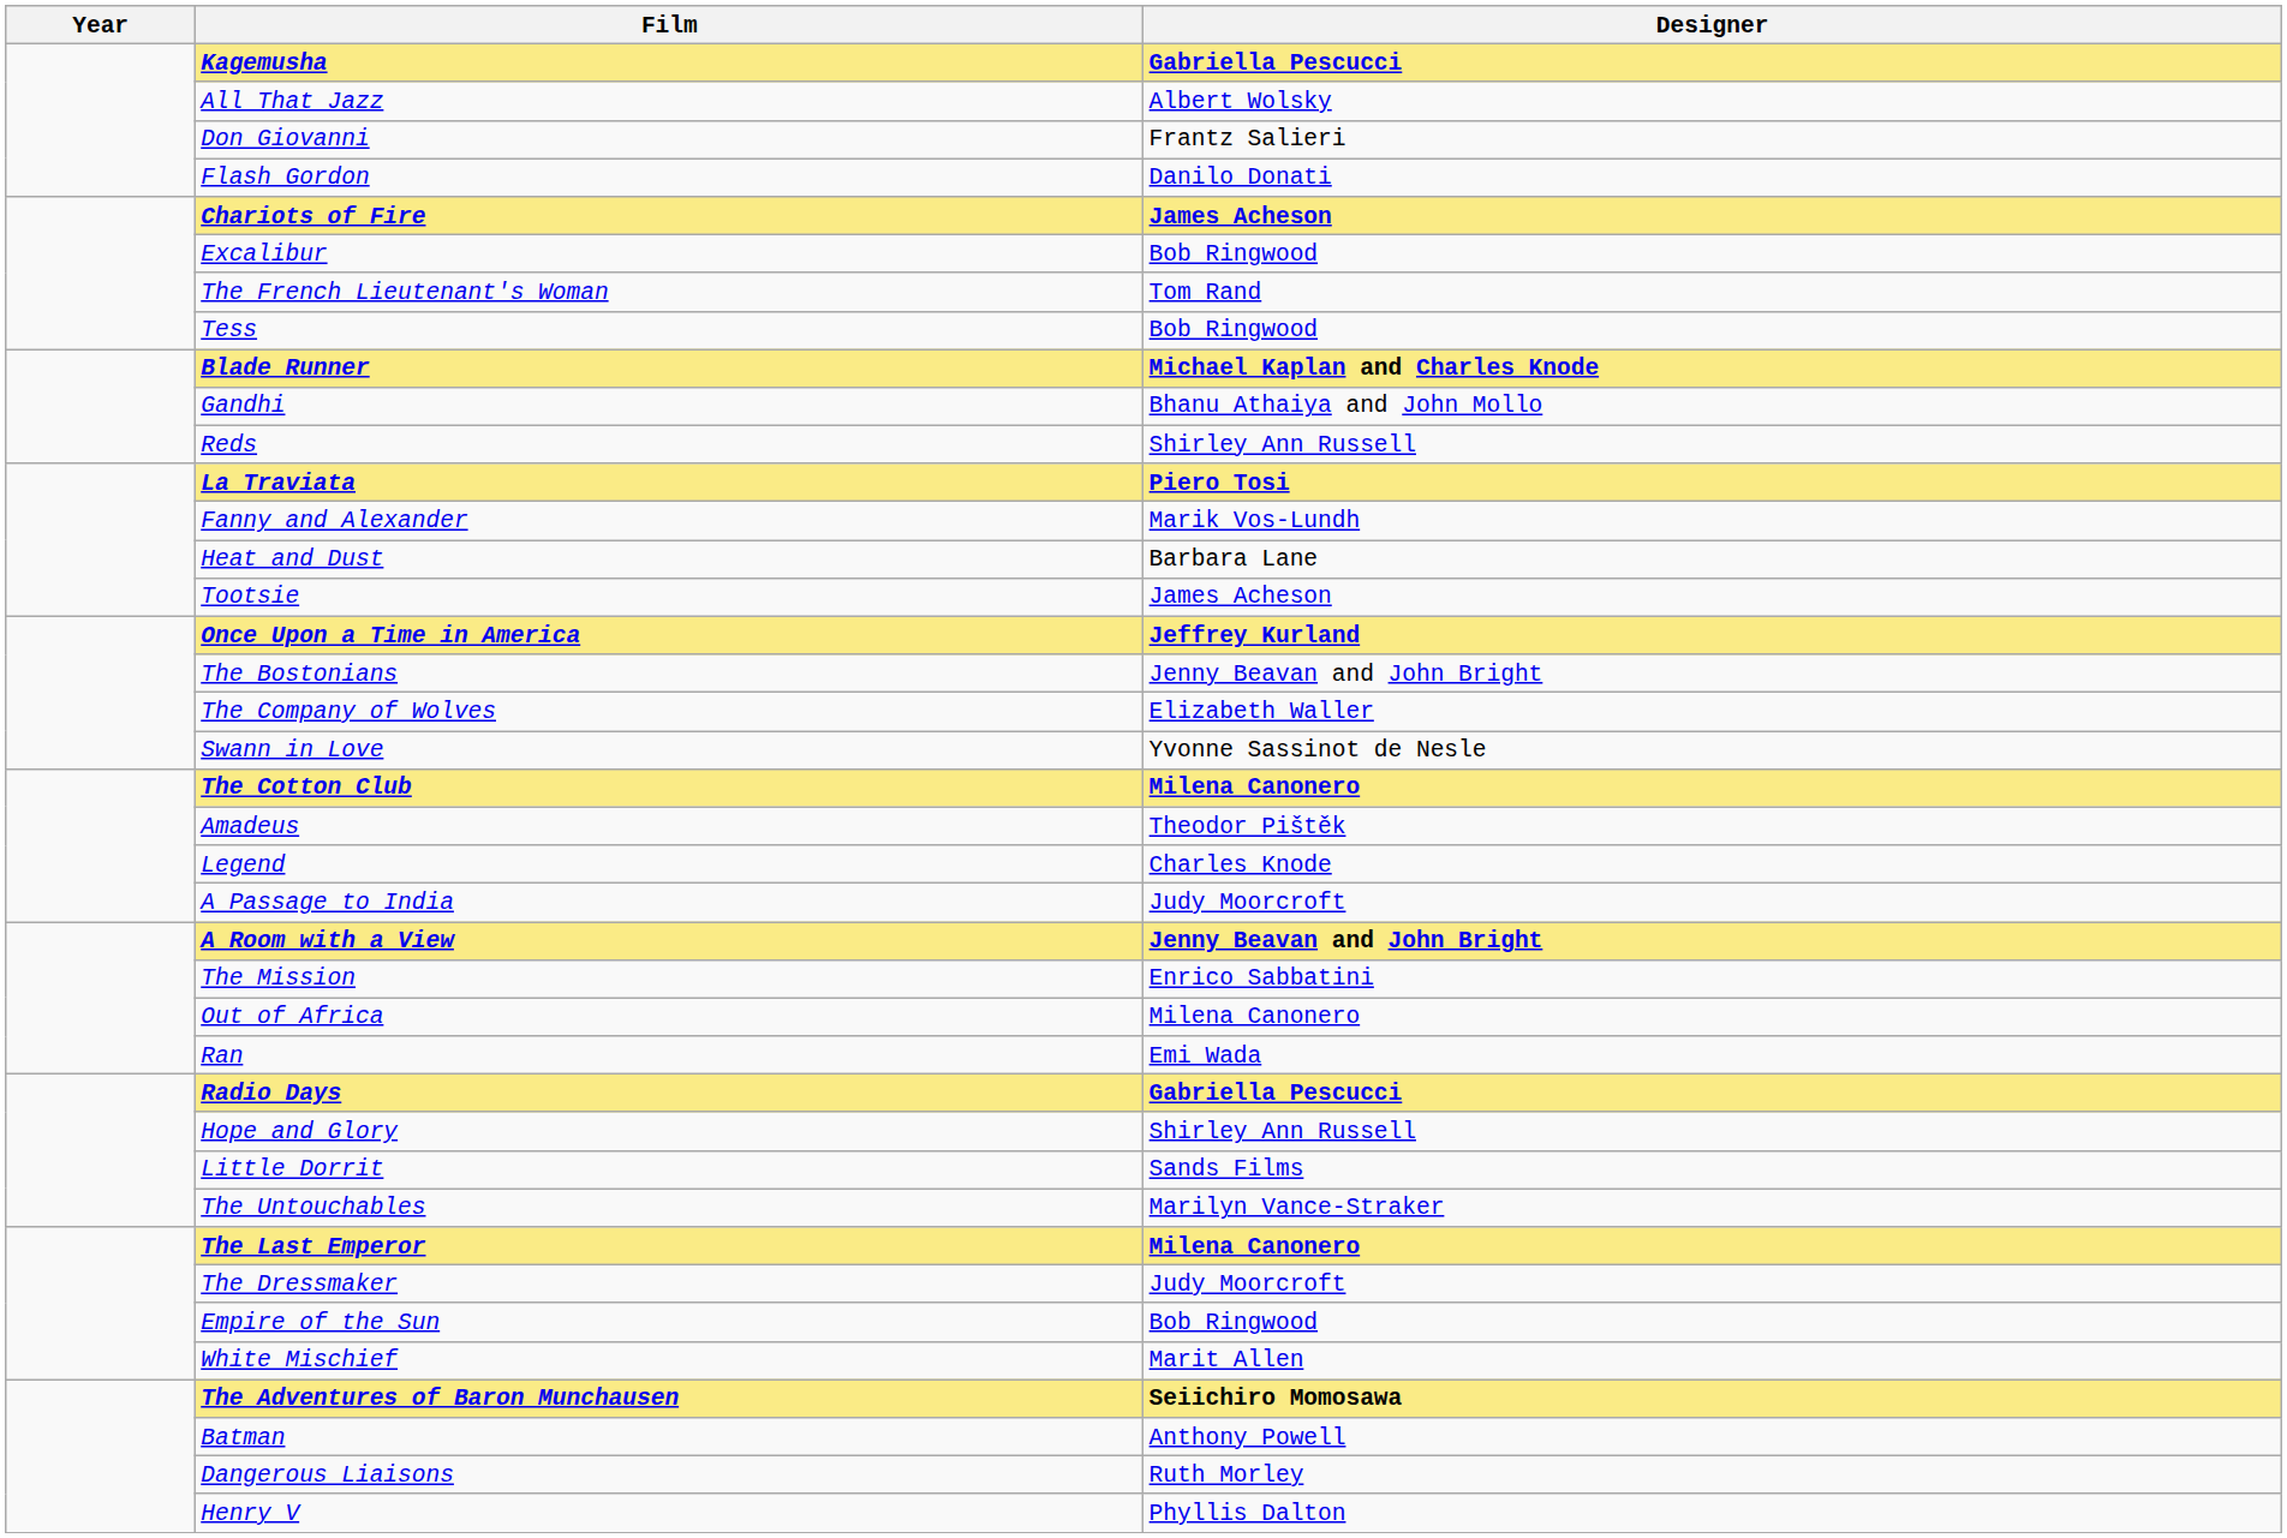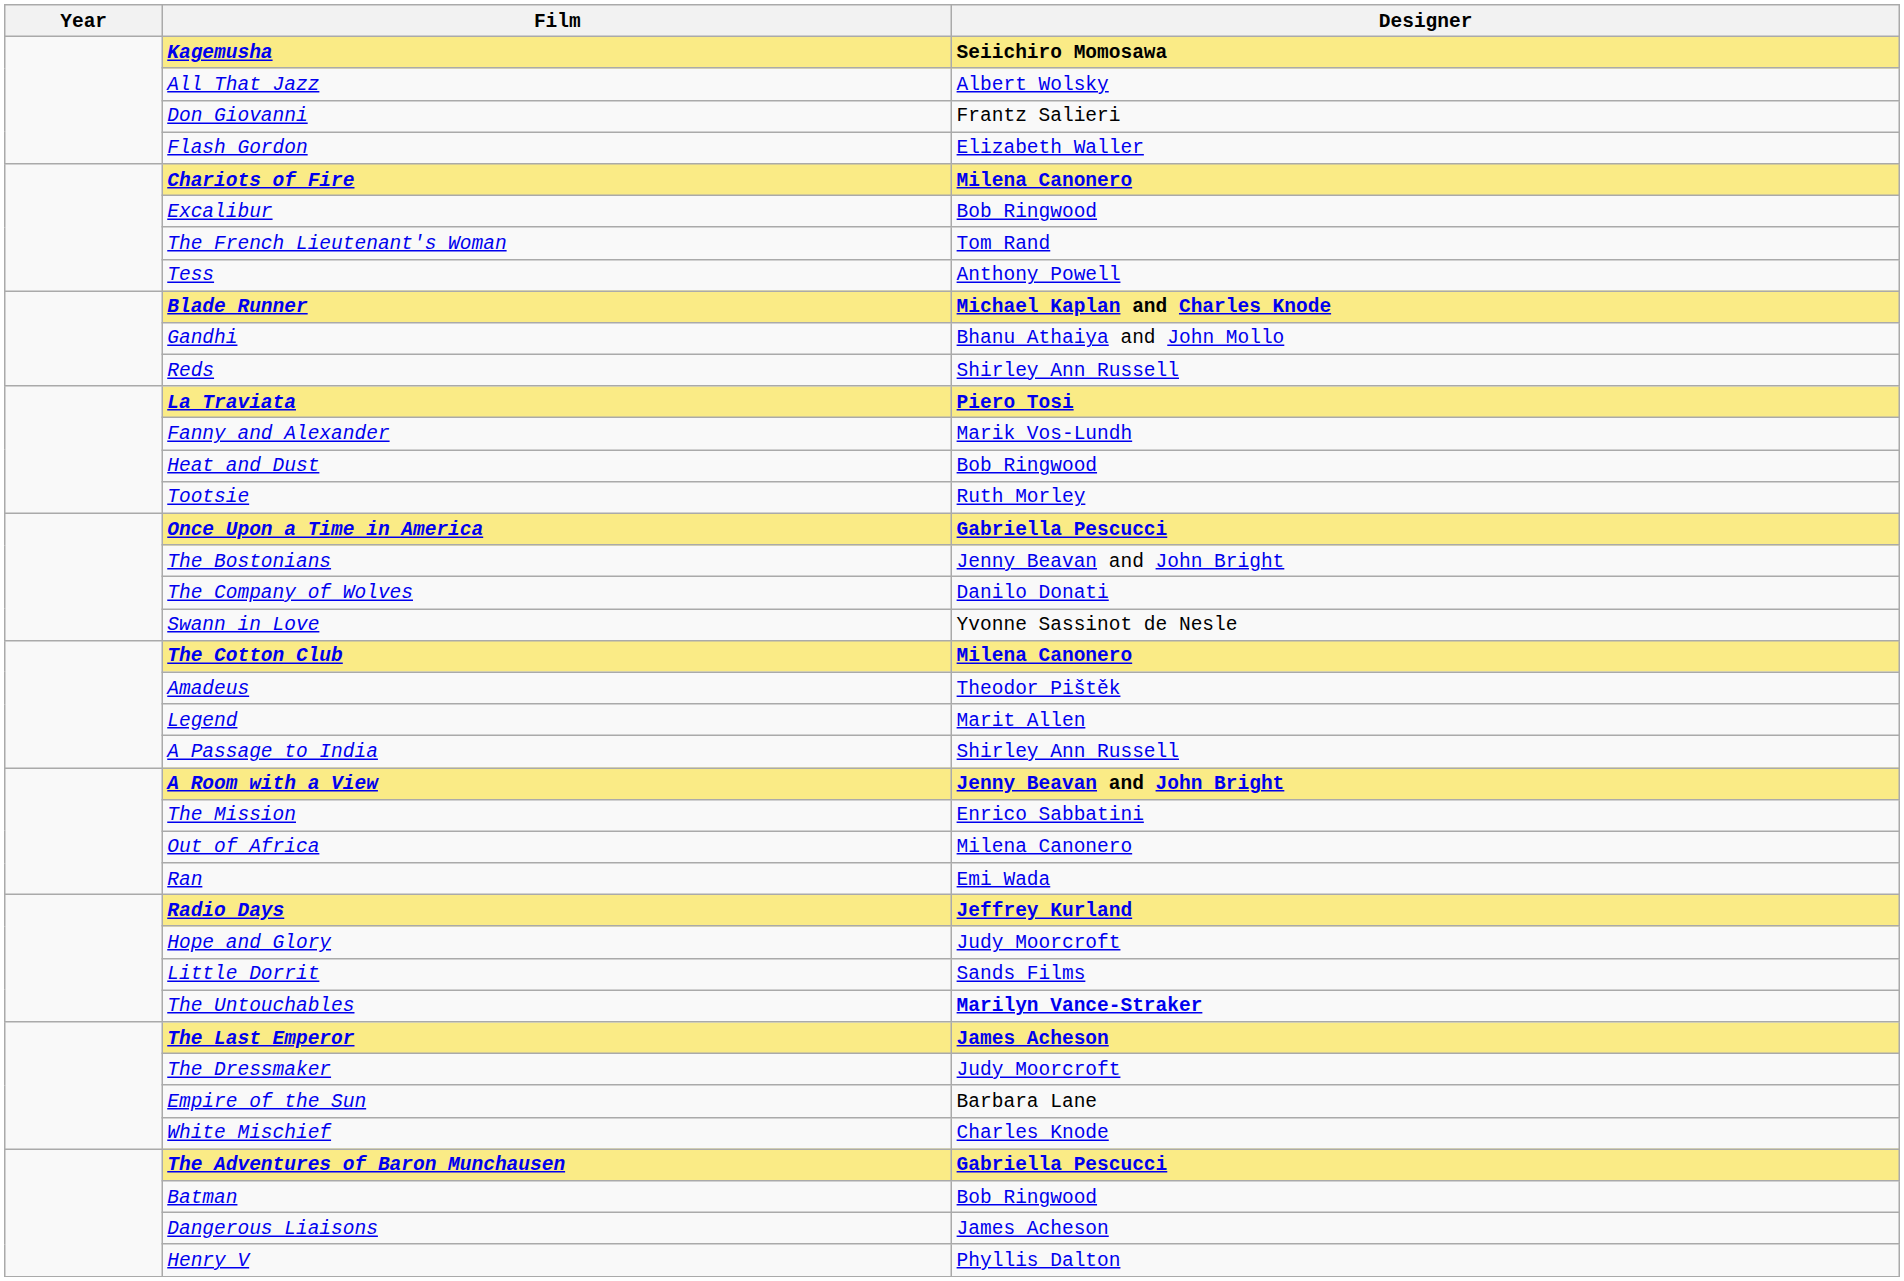 <table class="wikitable" style="width:100%;" cellpadding="5">
 <tr>
 <th style="width:5%;">Year</th>
 <th style="width:25%;">Film</th>
 <th style="width:30%;">Designer</th>
 </tr>
 <tr>
 <td rowspan="4"></td>
 <td style="background:#FAEB86"><strong><em><a href='#'>Kagemusha</a></em></strong></td>
-<td style="background:#FAEB86"><strong><a href='#'>Gabriella Pescucci</a></strong></td>
+<td style="background:#FAEB86"><strong>Seiichiro Momosawa</strong></td>
 </tr>
 <tr>
 <td><em><a href='#'>All That Jazz</a></em></td>
 <td><a href='#'>Albert Wolsky</a></td>
 </tr>
 <tr>
 <td><em><a href='#'>Don Giovanni</a></em></td>
 <td>Frantz Salieri</td>
 </tr>
 <tr>
 <td><em><a href='#'>Flash Gordon</a></em></td>
-<td><a href='#'>Danilo Donati</a></td>
+<td><a href='#'>Elizabeth Waller</a></td>
 </tr>
 <tr>
 <td rowspan="4"></td>
 <td style="background:#FAEB86"><strong><em><a href='#'>Chariots of Fire</a></em></strong></td>
-<td style="background:#FAEB86"><strong><a href='#'>James Acheson</a></strong></td>
+<td style="background:#FAEB86"><strong><a href='#'>Milena Canonero</a></strong></td>
 </tr>
 <tr>
 <td><em><a href='#'>Excalibur</a></em></td>
 <td><a href='#'>Bob Ringwood</a></td>
 </tr>
 <tr>
 <td><em><a href='#'>The French Lieutenant's Woman</a></em></td>
 <td><a href='#'>Tom Rand</a></td>
 </tr>
 <tr>
 <td><em><a href='#'>Tess</a></em></td>
-<td><a href='#'>Bob Ringwood</a></td>
+<td><a href='#'>Anthony Powell</a></td>
 </tr>
 <tr>
 <td rowspan="3"></td>
 <td style="background:#FAEB86"><strong><em><a href='#'>Blade Runner</a></em></strong></td>
 <td style="background:#FAEB86"><strong><a href='#'>Michael Kaplan</a> and <a href='#'>Charles Knode</a></strong></td>
 </tr>
 <tr>
 <td><em><a href='#'>Gandhi</a></em></td>
 <td><a href='#'>Bhanu Athaiya</a> and <a href='#'>John Mollo</a></td>
 </tr>
 <tr>
 <td><em><a href='#'>Reds</a></em></td>
 <td><a href='#'>Shirley Ann Russell</a></td>
 </tr>
 <tr>
 <td rowspan="4"></td>
 <td style="background:#FAEB86"><strong><em><a href='#'>La Traviata</a></em></strong></td>
 <td style="background:#FAEB86"><strong><a href='#'>Piero Tosi</a></strong></td>
 </tr>
 <tr>
 <td><em><a href='#'>Fanny and Alexander</a></em></td>
 <td><a href='#'>Marik Vos-Lundh</a></td>
 </tr>
 <tr>
 <td><em><a href='#'>Heat and Dust</a></em></td>
-<td>Barbara Lane</td>
+<td><a href='#'>Bob Ringwood</a></td>
 </tr>
 <tr>
 <td><em><a href='#'>Tootsie</a></em></td>
-<td><a href='#'>James Acheson</a></td>
+<td><a href='#'>Ruth Morley</a></td>
 </tr>
 <tr>
 <td rowspan="4"></td>
 <td style="background:#FAEB86"><strong><em><a href='#'>Once Upon a Time in America</a></em></strong></td>
-<td style="background:#FAEB86"><strong><a href='#'>Jeffrey Kurland</a></strong></td>
+<td style="background:#FAEB86"><strong><a href='#'>Gabriella Pescucci</a></strong></td>
 </tr>
 <tr>
 <td><em><a href='#'>The Bostonians</a></em></td>
 <td><a href='#'>Jenny Beavan</a> and <a href='#'>John Bright</a></td>
 </tr>
 <tr>
 <td><em><a href='#'>The Company of Wolves</a></em></td>
-<td><a href='#'>Elizabeth Waller</a></td>
+<td><a href='#'>Danilo Donati</a></td>
 </tr>
 <tr>
 <td><em><a href='#'>Swann in Love</a></em></td>
 <td>Yvonne Sassinot de Nesle</td>
 </tr>
 <tr>
 <td rowspan="4"></td>
 <td style="background:#FAEB86"><strong><em><a href='#'>The Cotton Club</a></em></strong></td>
 <td style="background:#FAEB86"><strong><a href='#'>Milena Canonero</a></strong></td>
 </tr>
 <tr>
 <td><em><a href='#'>Amadeus</a></em></td>
 <td><a href='#'>Theodor Pištěk</a></td>
 </tr>
 <tr>
 <td><em><a href='#'>Legend</a></em></td>
-<td><a href='#'>Charles Knode</a></td>
+<td><a href='#'>Marit Allen</a></td>
 </tr>
 <tr>
 <td><em><a href='#'>A Passage to India</a></em></td>
-<td><a href='#'>Judy Moorcroft</a></td>
+<td><a href='#'>Shirley Ann Russell</a></td>
 </tr>
 <tr>
 <td rowspan="4"></td>
 <td style="background:#FAEB86"><strong><em><a href='#'>A Room with a View</a></em></strong></td>
 <td style="background:#FAEB86"><strong><a href='#'>Jenny Beavan</a> and <a href='#'>John Bright</a></strong></td>
 </tr>
 <tr>
 <td><em><a href='#'>The Mission</a></em></td>
 <td><a href='#'>Enrico Sabbatini</a></td>
 </tr>
 <tr>
 <td><em><a href='#'>Out of Africa</a></em></td>
 <td><a href='#'>Milena Canonero</a></td>
 </tr>
 <tr>
 <td><em><a href='#'>Ran</a></em></td>
 <td><a href='#'>Emi Wada</a></td>
 </tr>
 <tr>
 <td rowspan="4"></td>
 <td style="background:#FAEB86"><strong><em><a href='#'>Radio Days</a></em></strong></td>
-<td style="background:#FAEB86"><strong><a href='#'>Gabriella Pescucci</a></strong></td>
+<td style="background:#FAEB86"><strong><a href='#'>Jeffrey Kurland</a></strong></td>
 </tr>
 <tr>
 <td><em><a href='#'>Hope and Glory</a></em></td>
-<td><a href='#'>Shirley Ann Russell</a></td>
+<td><a href='#'>Judy Moorcroft</a></td>
 </tr>
 <tr>
 <td><em><a href='#'>Little Dorrit</a></em></td>
 <td><a href='#'>Sands Films</a></td>
 </tr>
 <tr>
 <td><em><a href='#'>The Untouchables</a></em></td>
-<td><a href='#'>Marilyn Vance-Straker</a></td>
+<td><strong><a href='#'>Marilyn Vance-Straker</a></strong></td>
 </tr>
 <tr>
 <td rowspan="4"></td>
 <td style="background:#FAEB86"><strong><em><a href='#'>The Last Emperor</a></em></strong></td>
-<td style="background:#FAEB86"><strong><a href='#'>Milena Canonero</a></strong></td>
+<td style="background:#FAEB86"><strong><a href='#'>James Acheson</a></strong></td>
 </tr>
 <tr>
 <td><em><a href='#'>The Dressmaker</a></em></td>
 <td><a href='#'>Judy Moorcroft</a></td>
 </tr>
 <tr>
 <td><em><a href='#'>Empire of the Sun</a></em></td>
-<td><a href='#'>Bob Ringwood</a></td>
+<td>Barbara Lane</td>
 </tr>
 <tr>
 <td><em><a href='#'>White Mischief</a></em></td>
-<td><a href='#'>Marit Allen</a></td>
+<td><a href='#'>Charles Knode</a></td>
 </tr>
 <tr>
 <td rowspan="5"></td>
 <td style="background:#FAEB86"><strong><em><a href='#'>The Adventures of Baron Munchausen</a></em></strong></td>
-<td style="background:#FAEB86"><strong>Seiichiro Momosawa</strong></td>
+<td style="background:#FAEB86"><strong><a href='#'>Gabriella Pescucci</a></strong></td>
 </tr>
 <tr>
 <td><em><a href='#'>Batman</a></em></td>
-<td><a href='#'>Anthony Powell</a></td>
+<td><a href='#'>Bob Ringwood</a></td>
 </tr>
 <tr>
 <td><em><a href='#'>Dangerous Liaisons</a></em></td>
-<td><a href='#'>Ruth Morley</a></td>
+<td><a href='#'>James Acheson</a></td>
 </tr>
 <tr>
 <td><em><a href='#'>Henry V</a></em></td>
 <td><a href='#'>Phyllis Dalton</a></td>
 </tr>
 </table>
